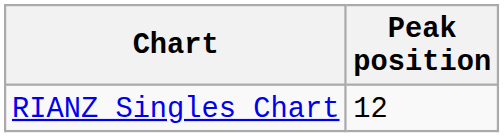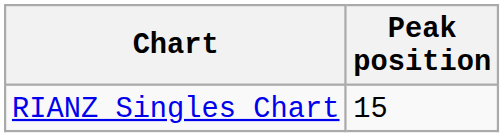 <table class="wikitable">
 <tr>
 <th>Chart</th>
 <th>Peak<br>position</th>
 </tr>
 <tr>
 <td align="left"><a href='#'>RIANZ Singles Chart</a></td>
-<td>12</td>
+<td>15</td>
 </tr>
 </table>
